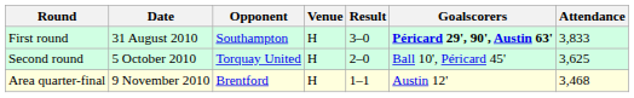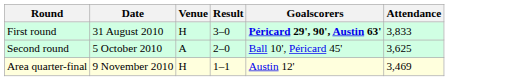 <table class="wikitable">
 <tr>
 <th>Round</th>
 <th>Date</th>
-<th>Opponent</th>
 <th>Venue</th>
 <th>Result</th>
 <th>Goalscorers</th>
 <th>Attendance</th>
 </tr>
 <tr bgcolor="#d0ffe3">
 <td>First round</td>
 <td>31 August 2010</td>
-<td><a href='#'>Southampton</a></td>
 <td>H</td>
 <td>3–0</td>
 <td><strong><a href='#'>Péricard</a> 29', 90', <a href='#'>Austin</a> 63'</strong></td>
 <td>3,833</td>
 </tr>
 <tr bgcolor="#d0ffe3">
 <td>Second round</td>
 <td>5 October 2010</td>
-<td><a href='#'>Torquay United</a></td>
-<td>H</td>
+<td>A</td>
 <td>2–0</td>
 <td><a href='#'>Ball</a> 10', <a href='#'>Péricard</a> 45'</td>
 <td>3,625</td>
 </tr>
 <tr bgcolor="#ffffdd">
 <td>Area quarter-final</td>
 <td>9 November 2010</td>
-<td><a href='#'>Brentford</a></td>
 <td>H</td>
 <td>1–1 </td>
 <td><a href='#'>Austin</a> 12'</td>
-<td>3,468</td>
+<td>3,469</td>
 </tr>
 </table>
